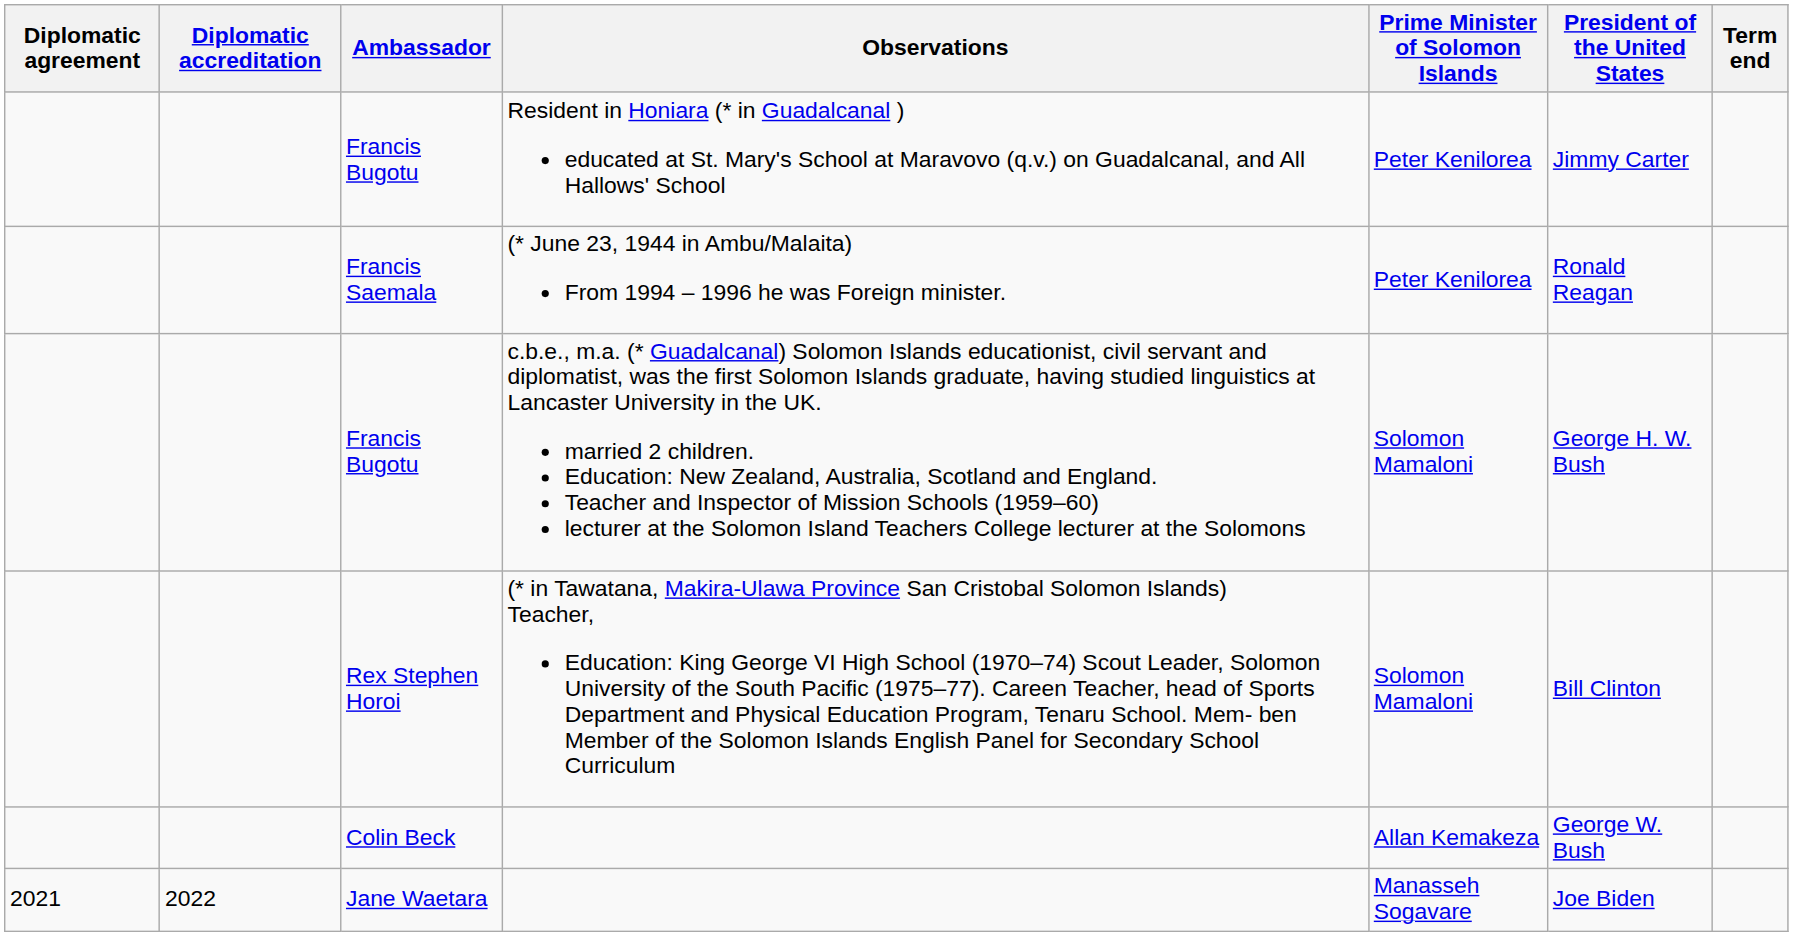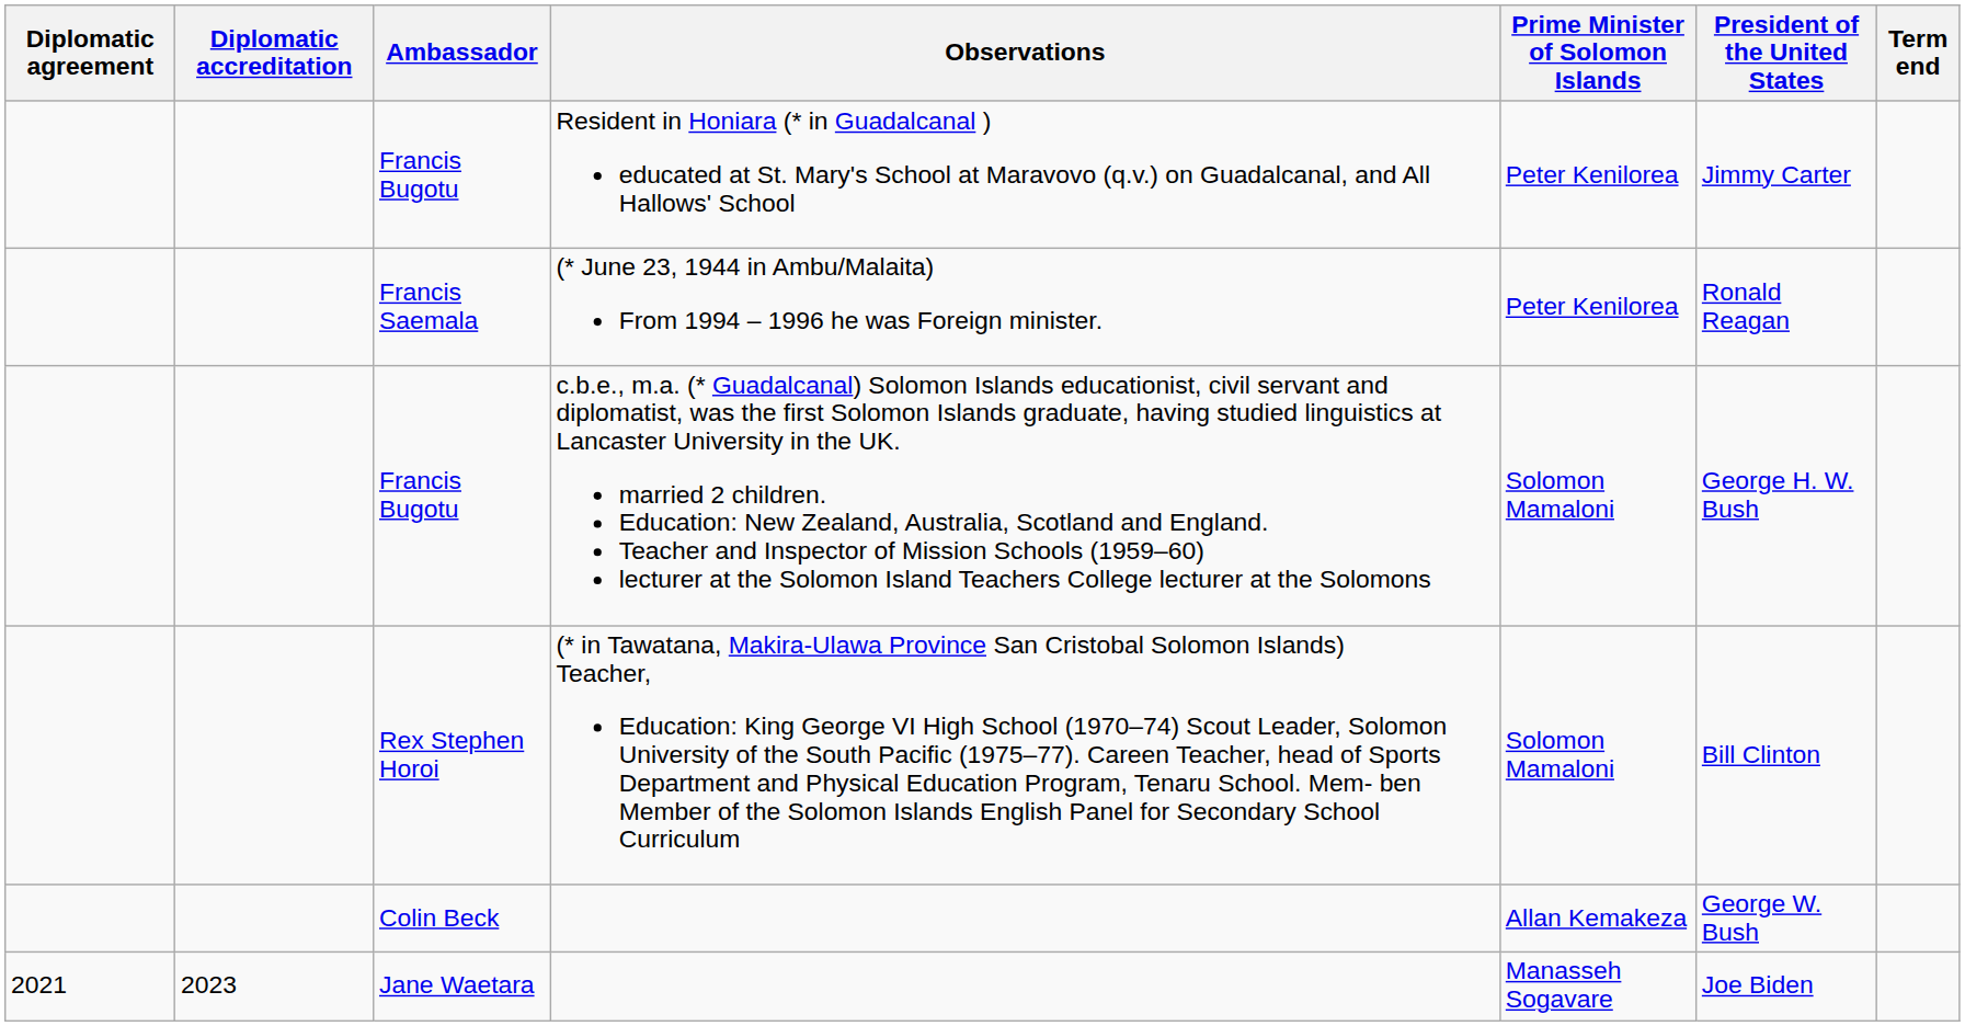 <table class="wikitable sortable">
 <tr>
 <th>Diplomatic agreement</th>
 <th><a href='#'>Diplomatic accreditation</a></th>
 <th><a href='#'>Ambassador</a></th>
 <th>Observations</th>
 <th><a href='#'>Prime Minister of Solomon Islands</a></th>
 <th><a href='#'>President of the United States</a></th>
 <th>Term end</th>
 </tr>
 <tr>
 <td></td>
 <td></td>
 <td><a href='#'>Francis Bugotu</a></td>
 <td>Resident in <a href='#'>Honiara</a> (*  in <a href='#'>Guadalcanal</a> )<br><ul><li>educated at St. Mary's School at Maravovo (q.v.) on Guadalcanal, and All Hallows' School</li></ul></td>
 <td><a href='#'>Peter Kenilorea</a></td>
 <td><a href='#'>Jimmy Carter</a></td>
 <td></td>
 </tr>
 <tr>
 <td></td>
 <td></td>
 <td><a href='#'>Francis Saemala</a></td>
 <td>(* June 23, 1944 in Ambu/Malaita)<br><ul><li>From 1994 – 1996 he was Foreign minister.</li></ul></td>
 <td><a href='#'>Peter Kenilorea</a></td>
 <td><a href='#'>Ronald Reagan</a></td>
 <td></td>
 </tr>
 <tr>
 <td></td>
 <td></td>
 <td><a href='#'>Francis Bugotu</a></td>
 <td>c.b.e., m.a. (*  <a href='#'>Guadalcanal</a>) Solomon Islands educationist, civil servant and diplomatist, was the first Solomon Islands graduate, having studied linguistics at Lancaster University in the UK.<br><ul><li>married 2 children.</li><li>Education: New Zealand, Australia, Scotland and England.</li><li>Teacher and Inspector of Mission Schools (1959–60)</li><li>lecturer at the Solomon Island Teachers College lecturer at the Solomons</li></ul></td>
 <td><a href='#'>Solomon Mamaloni</a></td>
 <td><a href='#'>George H. W. Bush</a></td>
 <td></td>
 </tr>
 <tr>
 <td></td>
 <td></td>
 <td><a href='#'>Rex Stephen Horoi</a></td>
 <td>(* in Tawatana, <a href='#'>Makira-Ulawa Province</a> San Cristobal Solomon Islands)<br>Teacher,<ul><li>Education: King George VI High School (1970–74) Scout Leader, Solomon  University of the South Pacific (1975–77). Careen Teacher, head of Sports Department and Physical Education Program, Tenaru School. Mem- ben Member of the Solomon Islands English Panel for Secondary School Curriculum</li></ul></td>
 <td><a href='#'>Solomon Mamaloni</a></td>
 <td><a href='#'>Bill Clinton</a></td>
 <td></td>
 </tr>
 <tr>
 <td></td>
 <td></td>
 <td><a href='#'>Colin Beck</a></td>
 <td></td>
 <td><a href='#'>Allan Kemakeza</a></td>
 <td><a href='#'>George W. Bush</a></td>
 <td></td>
 </tr>
 <tr>
 <td>2021</td>
-<td>2022</td>
+<td>2023</td>
 <td><a href='#'>Jane Waetara</a></td>
 <td></td>
 <td><a href='#'>Manasseh Sogavare</a></td>
 <td><a href='#'>Joe Biden</a></td>
 <td></td>
 </tr>
 </table>
